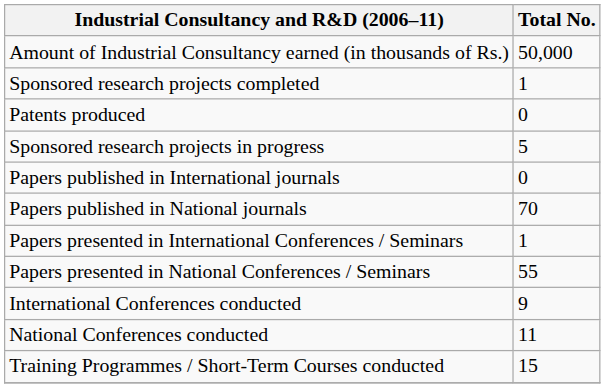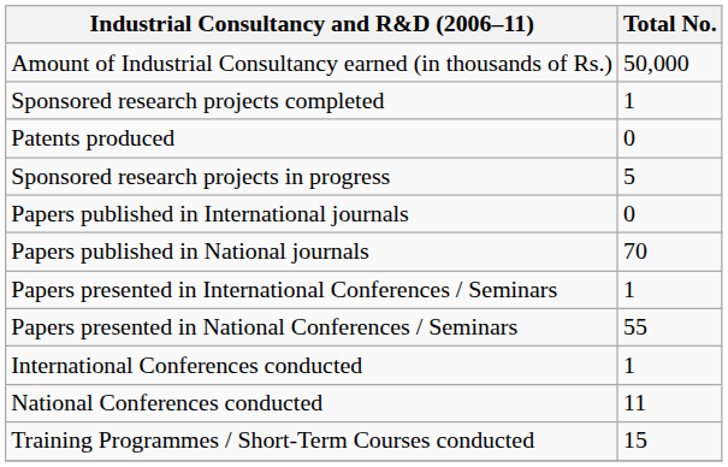 <table class="wikitable">
 <tr>
 <th>Industrial Consultancy and R&D (2006–11)</th>
 <th>Total No.</th>
 </tr>
 <tr>
 <td>Amount of Industrial Consultancy earned (in thousands of Rs.)</td>
 <td>50,000</td>
 </tr>
 <tr>
 <td>Sponsored research projects completed</td>
 <td>1</td>
 </tr>
 <tr>
 <td>Patents produced</td>
 <td>0</td>
 </tr>
 <tr>
 <td>Sponsored research projects in progress</td>
 <td>5</td>
 </tr>
 <tr>
 <td>Papers published in International journals</td>
 <td>0</td>
 </tr>
 <tr>
 <td>Papers published in National journals</td>
 <td>70</td>
 </tr>
 <tr>
 <td>Papers presented in International Conferences  / Seminars</td>
 <td>1</td>
 </tr>
 <tr>
 <td>Papers presented in National Conferences  / Seminars</td>
 <td>55</td>
 </tr>
 <tr>
 <td>International Conferences conducted</td>
-<td>9</td>
+<td>1</td>
 </tr>
 <tr>
 <td>National Conferences conducted</td>
 <td>11</td>
 </tr>
 <tr>
 <td>Training Programmes / Short-Term Courses conducted</td>
 <td>15</td>
 </tr>
 <tr>
 </tr>
 </table>
